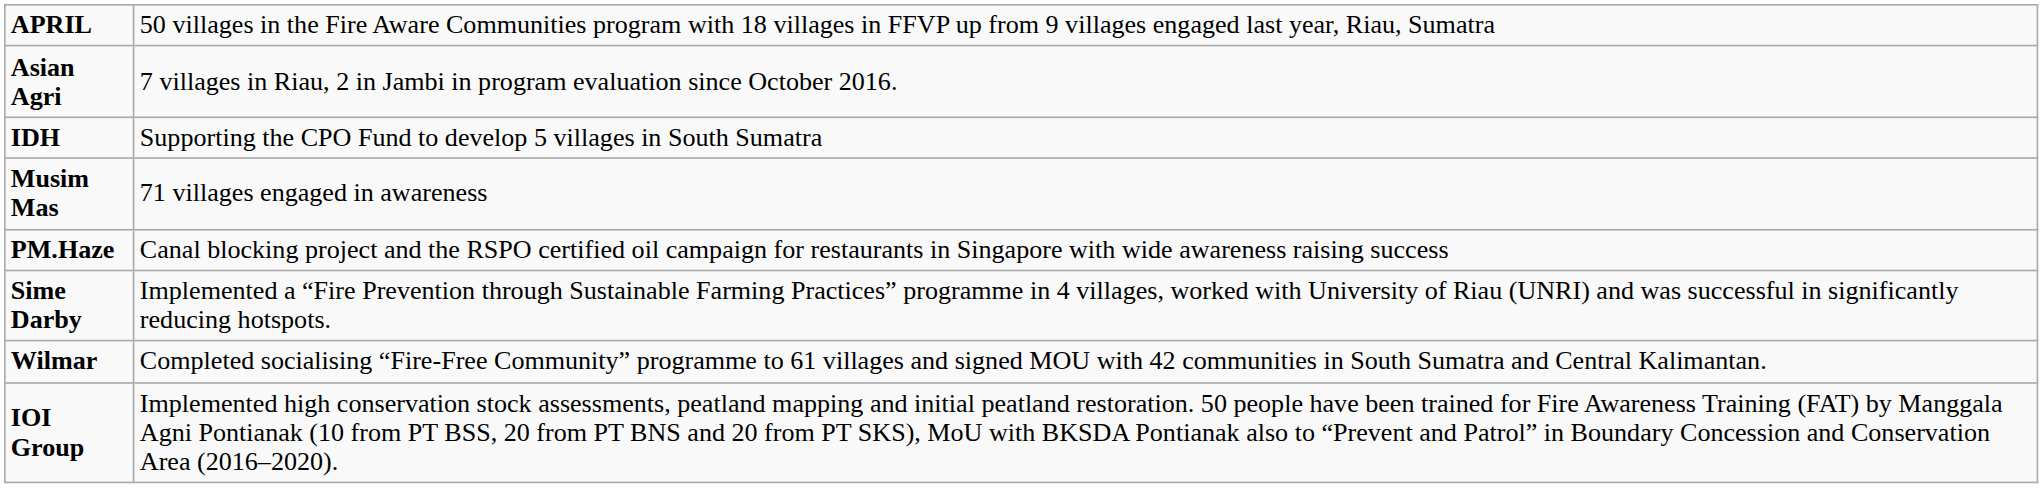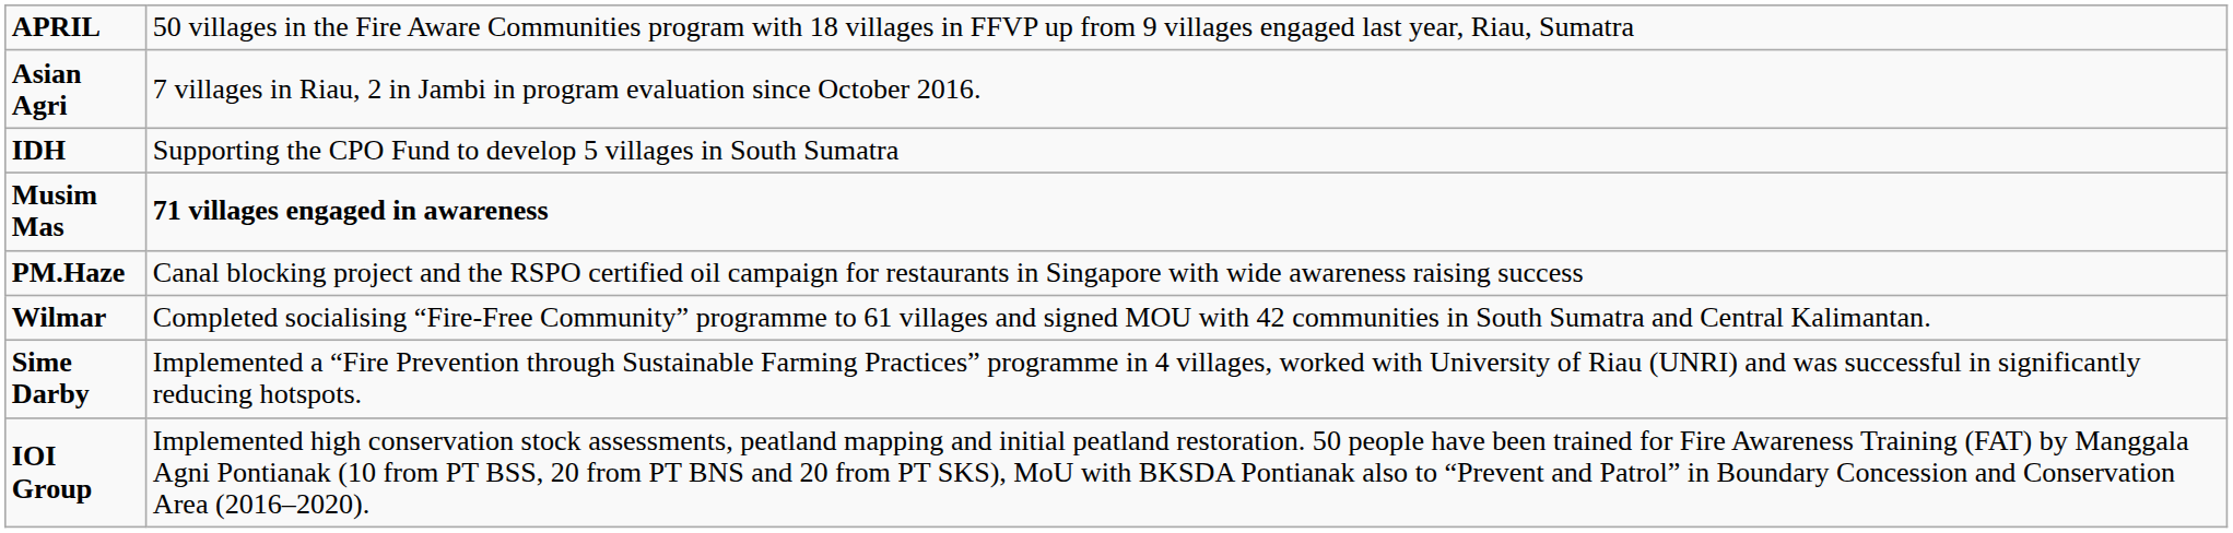 <table class="wikitable">
 <tr>
 <td><strong>APRIL</strong></td>
 <td>50 villages in the Fire Aware Communities program with 18 villages in FFVP up from 9 villages engaged last year, Riau, Sumatra</td>
 </tr>
 <tr>
 <td><strong>Asian Agri</strong></td>
 <td>7 villages in Riau, 2 in Jambi in program evaluation since October 2016.</td>
 </tr>
 <tr>
 <td><strong>IDH</strong></td>
 <td>Supporting the CPO Fund to develop 5 villages in South Sumatra</td>
 </tr>
 <tr>
 <td><strong>Musim Mas</strong></td>
-<td>71 villages engaged in awareness</td>
+<td><strong>71 villages engaged in awareness</strong></td>
 </tr>
 <tr>
 <td><strong>PM.Haze</strong></td>
 <td>Canal blocking project and the RSPO certified oil campaign for restaurants in Singapore with wide awareness raising success</td>
 </tr>
 <tr>
+<td><strong>Wilmar</strong></td>
+<td>Completed socialising “Fire-Free Community” programme to 61 villages and signed MOU with 42 communities in South Sumatra and Central Kalimantan.</td>
+</tr>
+<tr>
 <td><strong>Sime Darby</strong></td>
 <td>Implemented a “Fire Prevention through Sustainable Farming Practices” programme in 4 villages, worked with University of Riau (UNRI) and was  successful in significantly reducing hotspots.</td>
-</tr>
-<tr>
-<td><strong>Wilmar</strong></td>
-<td>Completed socialising “Fire-Free Community” programme to 61 villages and signed MOU with 42 communities in South Sumatra and Central Kalimantan.</td>
 </tr>
 <tr>
 <td><strong>IOI Group</strong></td>
 <td>Implemented high conservation stock assessments, peatland mapping and initial peatland restoration. 50 people have been trained for Fire Awareness Training (FAT) by Manggala Agni Pontianak (10 from PT BSS, 20 from PT BNS and  20 from PT SKS), MoU with BKSDA Pontianak also to “Prevent and Patrol” in  Boundary Concession and Conservation Area (2016–2020).</td>
 </tr>
 </table>
